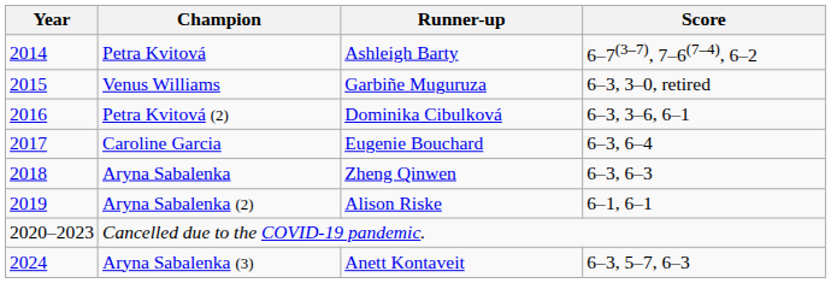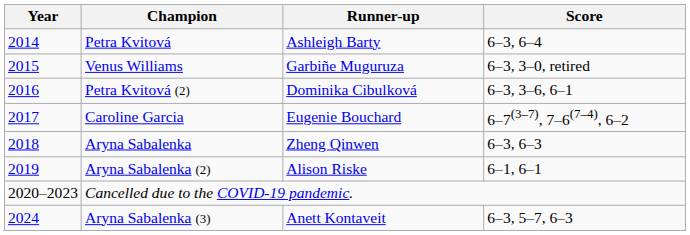 <table class="wikitable">
 <tr>
 <th>Year</th>
 <th width="200">Champion</th>
 <th width="200">Runner-up</th>
 <th width="200">Score</th>
 </tr>
 <tr>
 <td><a href='#'>2014</a></td>
 <td> <a href='#'>Petra Kvitová</a></td>
 <td> <a href='#'>Ashleigh Barty</a></td>
-<td>6–7<sup>(3–7)</sup>, 7–6<sup>(7–4)</sup>, 6–2</td>
+<td>6–3, 6–4</td>
 </tr>
 <tr>
 <td><a href='#'>2015</a></td>
 <td> <a href='#'>Venus Williams</a></td>
 <td> <a href='#'>Garbiñe Muguruza</a></td>
 <td>6–3, 3–0, retired</td>
 </tr>
 <tr>
 <td><a href='#'>2016</a></td>
 <td> <a href='#'>Petra Kvitová</a> <small> (2) </small></td>
 <td> <a href='#'>Dominika Cibulková</a></td>
 <td>6–3, 3–6, 6–1</td>
 </tr>
 <tr>
 <td><a href='#'>2017</a></td>
 <td> <a href='#'>Caroline Garcia</a></td>
 <td> <a href='#'>Eugenie Bouchard</a></td>
-<td>6–3, 6–4</td>
+<td>6–7<sup>(3–7)</sup>, 7–6<sup>(7–4)</sup>, 6–2</td>
 </tr>
 <tr>
 <td><a href='#'>2018</a></td>
 <td> <a href='#'>Aryna Sabalenka</a></td>
 <td> <a href='#'>Zheng Qinwen</a></td>
 <td>6–3, 6–3</td>
 </tr>
 <tr>
 <td><a href='#'>2019</a></td>
 <td> <a href='#'>Aryna Sabalenka</a> <small> (2) </small></td>
 <td> <a href='#'>Alison Riske</a></td>
 <td>6–1, 6–1</td>
 </tr>
 <tr>
 <td>2020–2023</td>
 <td colspan="3"><em>Cancelled due to the <a href='#'>COVID-19 pandemic</a>.</em></td>
 </tr>
 <tr>
 <td><a href='#'>2024</a></td>
 <td> <a href='#'>Aryna Sabalenka</a> <small> (3) </small></td>
 <td> <a href='#'>Anett Kontaveit</a></td>
 <td>6–3, 5–7, 6–3</td>
 </tr>
 </table>
